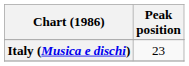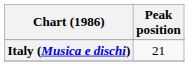 <table class="wikitable sortable plainrowheaders" style="text-align:center">
 <tr>
 <th scope="col">Chart (1986)</th>
 <th scope="col">Peak<br>position</th>
 </tr>
 <tr>
 </tr>
 <tr>
 <th scope="row">Italy (<em><a href='#'>Musica e dischi</a></em>)</th>
-<td>23</td>
+<td>21</td>
 </tr>
 <tr>
 </tr>
 <tr>
 </tr>
 <tr>
 </tr>
 </table>
